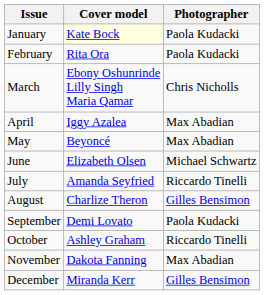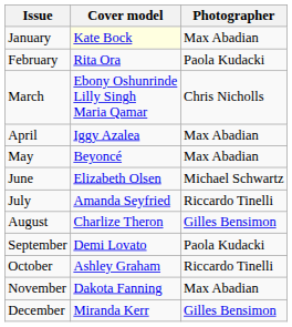 <table class="sortable wikitable">
 <tr>
 <th>Issue</th>
 <th>Cover model</th>
 <th>Photographer</th>
 </tr>
 <tr>
 <td>January</td>
 <td style="background: lightyellow;"><a href='#'>Kate Bock</a></td>
-<td>Paola Kudacki</td>
+<td>Max Abadian</td>
 </tr>
 <tr>
 <td>February</td>
 <td><a href='#'>Rita Ora</a></td>
 <td>Paola Kudacki</td>
 </tr>
 <tr>
 <td>March</td>
 <td><a href='#'>Ebony Oshunrinde</a><br><a href='#'>Lilly Singh</a><br><a href='#'>Maria Qamar</a></td>
 <td>Chris Nicholls</td>
 </tr>
 <tr>
 <td>April</td>
 <td><a href='#'>Iggy Azalea</a></td>
 <td>Max Abadian</td>
 </tr>
 <tr>
 <td>May</td>
 <td><a href='#'>Beyoncé</a></td>
 <td>Max Abadian</td>
 </tr>
 <tr>
 <td>June</td>
 <td><a href='#'>Elizabeth Olsen</a></td>
 <td>Michael Schwartz</td>
 </tr>
 <tr>
 <td>July</td>
 <td><a href='#'>Amanda Seyfried</a></td>
 <td>Riccardo Tinelli</td>
 </tr>
 <tr>
 <td>August</td>
 <td><a href='#'>Charlize Theron</a></td>
 <td><a href='#'>Gilles Bensimon</a></td>
 </tr>
 <tr>
 <td>September</td>
 <td><a href='#'>Demi Lovato</a></td>
 <td>Paola Kudacki</td>
 </tr>
 <tr>
 <td>October</td>
 <td><a href='#'>Ashley Graham</a></td>
 <td>Riccardo Tinelli</td>
 </tr>
 <tr>
 <td>November</td>
 <td><a href='#'>Dakota Fanning</a></td>
 <td>Max Abadian</td>
 </tr>
 <tr>
 <td>December</td>
 <td><a href='#'>Miranda Kerr</a></td>
 <td><a href='#'>Gilles Bensimon</a></td>
 </tr>
 </table>
